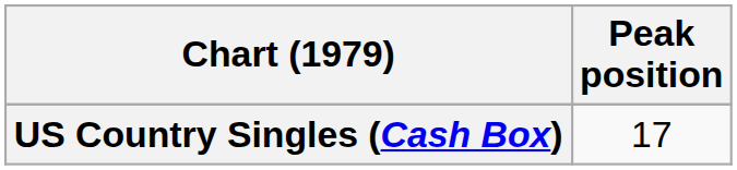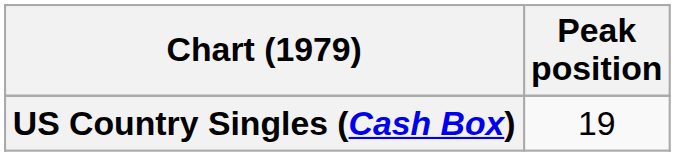 <table class="wikitable sortable plainrowheaders" style="text-align:center">
 <tr>
 <th scope="col">Chart (1979)</th>
 <th scope="col">Peak<br>position</th>
 </tr>
 <tr>
 </tr>
 <tr>
 </tr>
 <tr>
 <th scope="row">US Country Singles (<em><a href='#'>Cash Box</a></em>)</th>
-<td>17</td>
+<td>19</td>
 </tr>
 </table>
